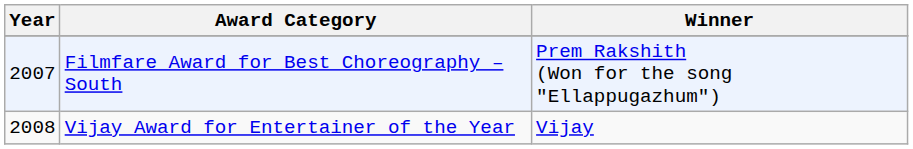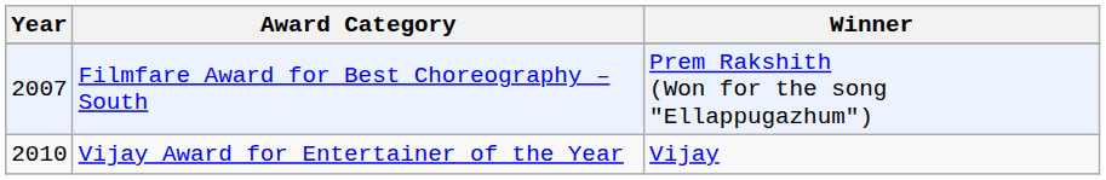 <table class="wikitable">
 <tr>
 <th>Year</th>
 <th>Award Category</th>
 <th>Winner</th>
 </tr>
 <tr>
 </tr>
 <tr bgcolor=#edf3fe>
 <td>2007</td>
 <td><a href='#'>Filmfare Award for Best Choreography – South</a></td>
 <td><a href='#'>Prem Rakshith</a><br>(Won for the song "Ellappugazhum")</td>
 </tr>
 <tr>
-<td>2008</td>
+<td>2010</td>
 <td><a href='#'>Vijay Award for Entertainer of the Year</a></td>
 <td><a href='#'>Vijay</a></td>
 </tr>
 </table>
